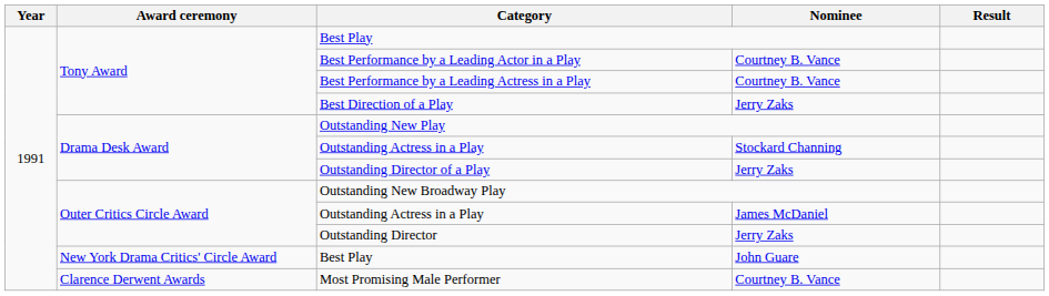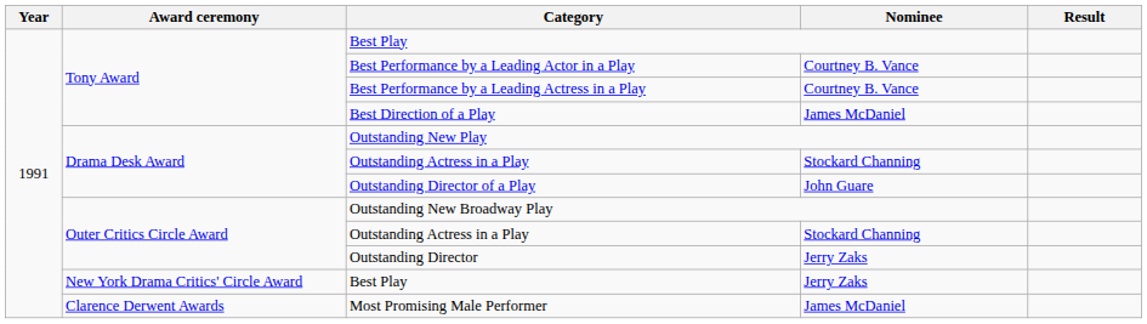 <table class="wikitable" style="width:95%;">
 <tr>
 <th style="width:5%;">Year</th>
 <th style="width:25%;">Award ceremony</th>
 <th style="width:40%;">Category</th>
 <th style="width:20%;">Nominee</th>
 <th style="width:10%;">Result</th>
 </tr>
 <tr>
 <td rowspan="12" style="text-align:center;">1991</td>
 <td rowspan="4"><a href='#'>Tony Award</a></td>
 <td colspan="2"><a href='#'>Best Play</a></td>
 <td></td>
 </tr>
 <tr>
 <td><a href='#'>Best Performance by a Leading Actor in a Play</a></td>
 <td><a href='#'>Courtney B. Vance</a></td>
 <td></td>
 </tr>
 <tr>
 <td><a href='#'>Best Performance by a Leading Actress in a Play</a></td>
 <td><a href='#'>Courtney B. Vance</a></td>
 <td></td>
 </tr>
 <tr>
 <td><a href='#'>Best Direction of a Play</a></td>
-<td><a href='#'>Jerry Zaks</a></td>
+<td><a href='#'>James McDaniel</a></td>
 <td></td>
 </tr>
 <tr>
 <td rowspan="3"><a href='#'>Drama Desk Award</a></td>
 <td colspan="2"><a href='#'>Outstanding New Play</a></td>
 <td></td>
 </tr>
 <tr>
 <td><a href='#'>Outstanding Actress in a Play</a></td>
 <td><a href='#'>Stockard Channing</a></td>
 <td></td>
 </tr>
 <tr>
 <td><a href='#'>Outstanding Director of a Play</a></td>
-<td><a href='#'>Jerry Zaks</a></td>
+<td><a href='#'>John Guare</a></td>
 <td></td>
 </tr>
 <tr>
 <td rowspan=3><a href='#'>Outer Critics Circle Award</a></td>
 <td colspan=2>Outstanding New Broadway Play</td>
 <td></td>
 </tr>
 <tr>
 <td>Outstanding Actress in a Play</td>
-<td><a href='#'>James McDaniel</a></td>
+<td><a href='#'>Stockard Channing</a></td>
 <td></td>
 </tr>
 <tr>
 <td>Outstanding Director</td>
 <td><a href='#'>Jerry Zaks</a></td>
 <td></td>
 </tr>
 <tr>
 <td><a href='#'>New York Drama Critics' Circle Award</a></td>
 <td>Best Play</td>
-<td><a href='#'>John Guare</a></td>
+<td><a href='#'>Jerry Zaks</a></td>
 <td></td>
 </tr>
 <tr>
 <td><a href='#'>Clarence Derwent Awards</a></td>
 <td>Most Promising Male Performer</td>
-<td><a href='#'>Courtney B. Vance</a></td>
+<td><a href='#'>James McDaniel</a></td>
 <td></td>
 </tr>
 </table>
